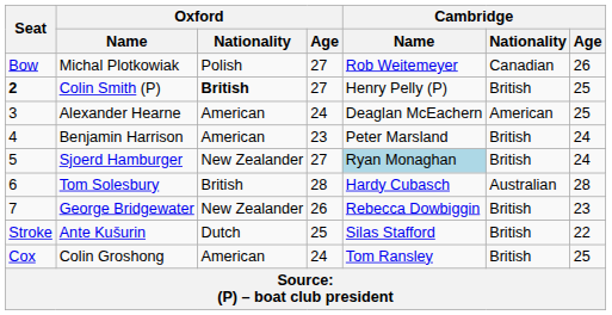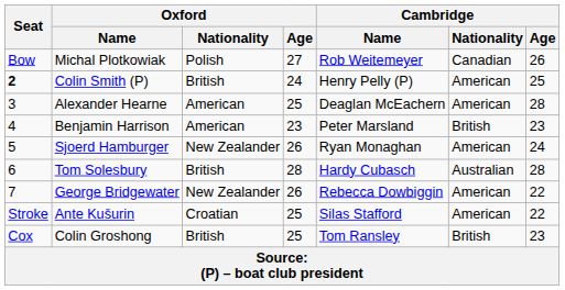 <table class=wikitable>
 <tr>
 <th rowspan="2">Seat</th>
 <th colspan="3">Oxford <br> </th>
 <th colspan="3">Cambridge <br> </th>
 </tr>
 <tr>
 <th>Name</th>
 <th>Nationality</th>
 <th>Age</th>
 <th>Name</th>
 <th>Nationality</th>
 <th>Age</th>
 </tr>
 <tr>
 <td><a href='#'>Bow</a></td>
 <td>Michal Plotkowiak</td>
 <td>Polish</td>
 <td>27</td>
 <td><a href='#'>Rob Weitemeyer</a></td>
 <td>Canadian</td>
 <td>26</td>
 </tr>
 <tr>
 <td><strong>2</strong></td>
 <td><a href='#'>Colin Smith</a> (P)</td>
-<td><strong>British</strong></td>
-<td>27</td>
+<td>British</td>
+<td>24</td>
 <td>Henry Pelly (P)</td>
-<td>British</td>
+<td>American</td>
 <td>25</td>
 </tr>
 <tr>
 <td>3</td>
 <td>Alexander Hearne</td>
 <td>American</td>
-<td>24</td>
+<td>25</td>
 <td>Deaglan McEachern</td>
 <td>American</td>
-<td>25</td>
+<td>28</td>
 </tr>
 <tr>
 <td>4</td>
 <td>Benjamin Harrison</td>
 <td>American</td>
 <td>23</td>
 <td>Peter Marsland</td>
 <td>British</td>
-<td>24</td>
+<td>23</td>
 </tr>
 <tr>
 <td>5</td>
 <td><a href='#'>Sjoerd Hamburger</a></td>
 <td>New Zealander</td>
-<td>27</td>
-<td style="background: lightblue;">Ryan Monaghan</td>
-<td>British</td>
+<td>26</td>
+<td>Ryan Monaghan</td>
+<td>American</td>
 <td>24</td>
 </tr>
 <tr>
 <td>6</td>
 <td><a href='#'>Tom Solesbury</a></td>
 <td>British</td>
 <td>28</td>
 <td><a href='#'>Hardy Cubasch</a></td>
 <td>Australian</td>
 <td>28</td>
 </tr>
 <tr>
 <td>7</td>
 <td><a href='#'>George Bridgewater</a></td>
 <td>New Zealander</td>
 <td>26</td>
 <td><a href='#'>Rebecca Dowbiggin</a></td>
-<td>British</td>
-<td>23</td>
+<td>American</td>
+<td>22</td>
 </tr>
 <tr>
 <td><a href='#'>Stroke</a></td>
 <td><a href='#'>Ante Kušurin</a></td>
-<td>Dutch</td>
+<td>Croatian</td>
 <td>25</td>
 <td><a href='#'>Silas Stafford</a></td>
-<td>British</td>
+<td>American</td>
 <td>22</td>
 </tr>
 <tr>
 <td><a href='#'>Cox</a></td>
 <td>Colin Groshong</td>
-<td>American</td>
-<td>24</td>
+<td>British</td>
+<td>25</td>
 <td><a href='#'>Tom Ransley</a></td>
 <td>British</td>
-<td>25</td>
+<td>23</td>
 </tr>
 <tr>
 <th colspan="7">Source:<br>(P) – boat club president</th>
 </tr>
 </table>
